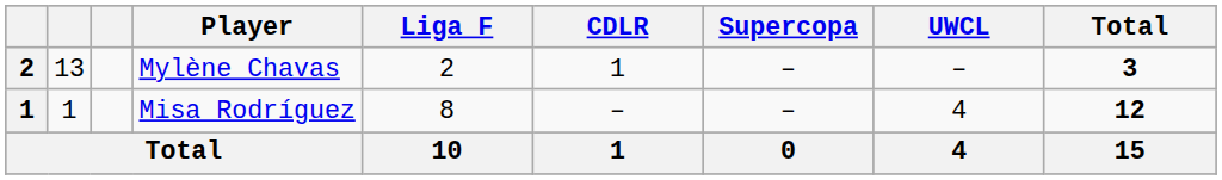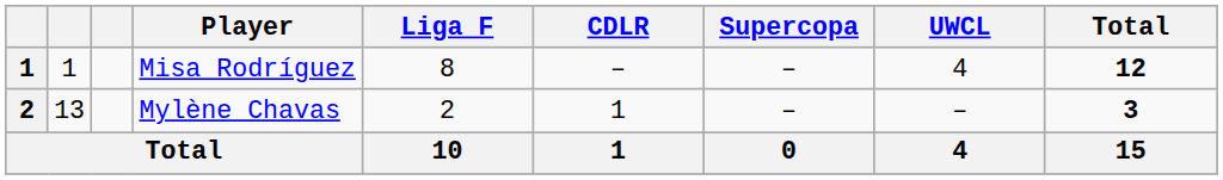 <table class="wikitable" style="text-align: center;">
 <tr>
 <th width=15></th>
 <th width=15></th>
 <th width=15></th>
 <th>Player</th>
 <th width=80><a href='#'>Liga F</a></th>
 <th width=80><a href='#'>CDLR</a></th>
 <th width=80><a href='#'>Supercopa</a></th>
 <th width=80><a href='#'>UWCL</a></th>
 <th width=80>Total</th>
 </tr>
 <tr>
+<th>1</th>
+<td>1</td>
+<td></td>
+<td align="left"><a href='#'>Misa Rodríguez</a></td>
+<td>8</td>
+<td>–</td>
+<td>–</td>
+<td>4</td>
+<td><strong>12</strong></td>
+</tr>
+<tr>
 <th>2</th>
 <td>13</td>
 <td></td>
 <td align="left"><a href='#'>Mylène Chavas</a></td>
 <td>2</td>
 <td>1</td>
 <td>–</td>
 <td>–</td>
 <td><strong>3</strong></td>
 </tr>
 <tr>
-<th>1</th>
-<td>1</td>
-<td></td>
-<td align="left"><a href='#'>Misa Rodríguez</a></td>
-<td>8</td>
-<td>–</td>
-<td>–</td>
-<td>4</td>
-<td><strong>12</strong></td>
-</tr>
-<tr>
 <th align=center colspan=4>Total</th>
 <th>10</th>
 <th>1</th>
 <th>0</th>
 <th>4</th>
 <th>15</th>
 </tr>
 </table>
